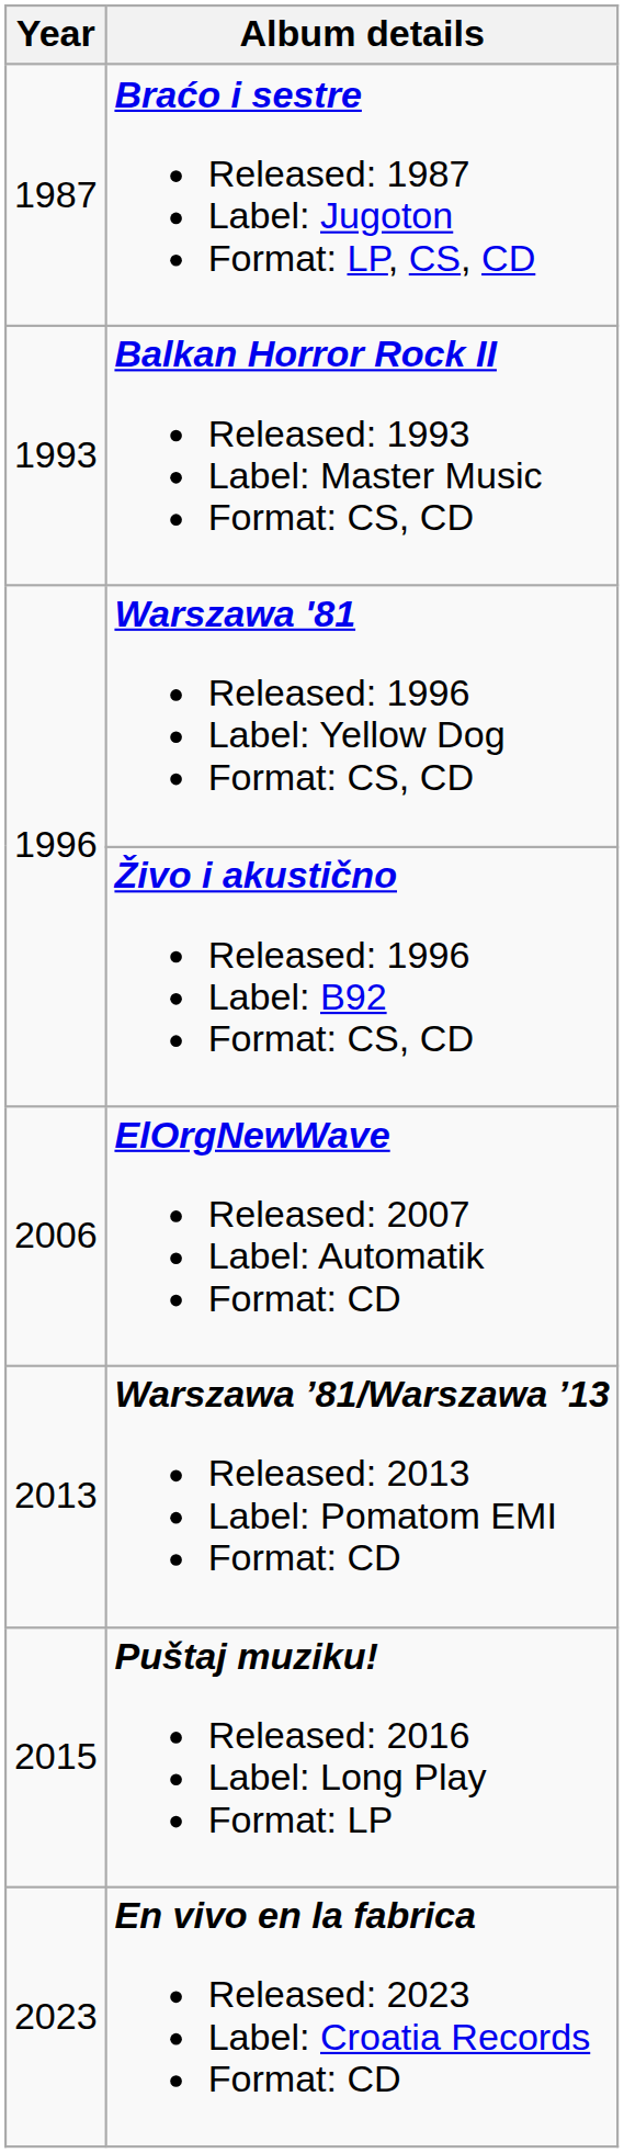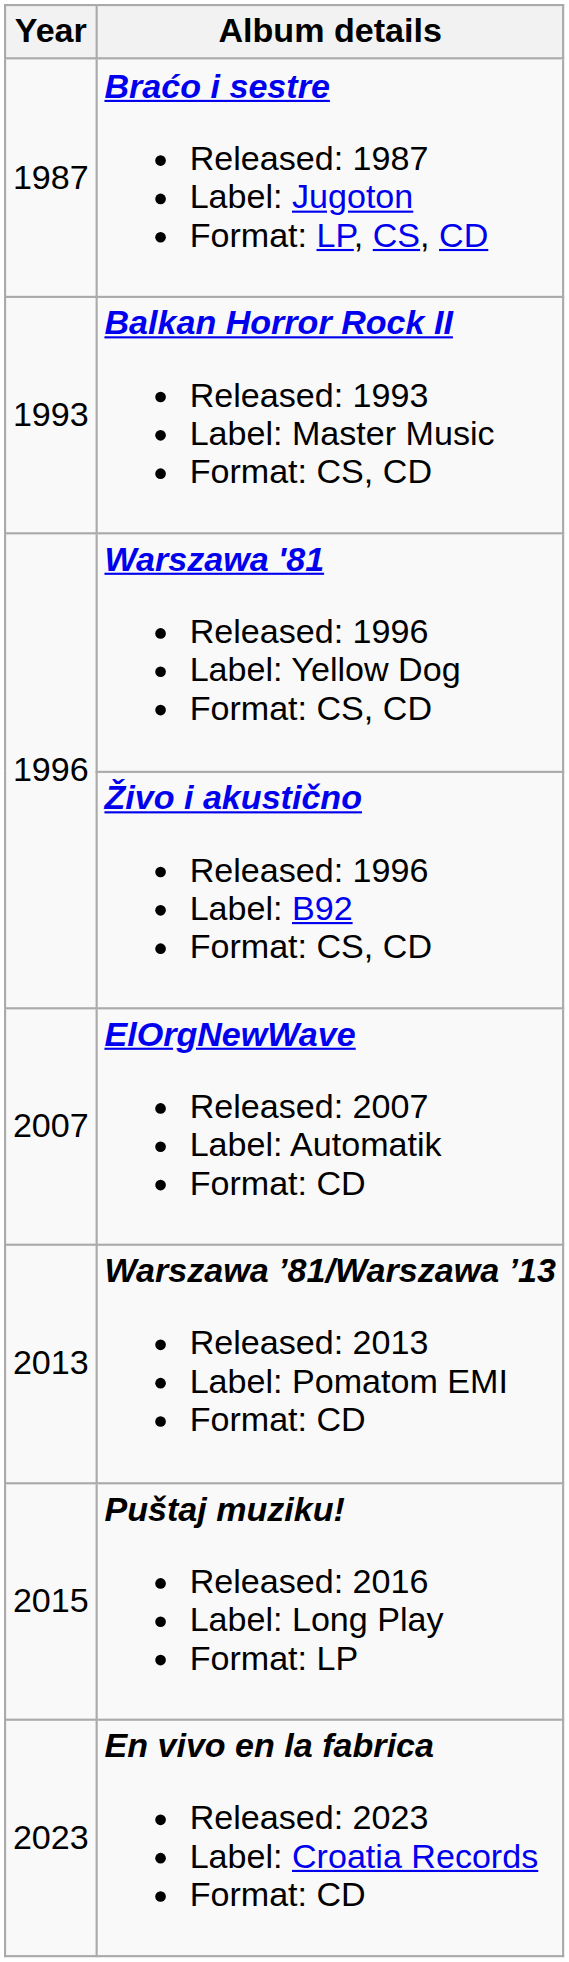 <table class ="wikitable">
 <tr>
 <th>Year</th>
 <th>Album details</th>
 </tr>
 <tr>
 <td style="text-align:center;">1987</td>
 <td><strong><em><a href='#'>Braćo i sestre</a></em></strong><br><ul><li>Released: 1987</li><li>Label: <a href='#'>Jugoton</a></li><li>Format: <a href='#'>LP</a>, <a href='#'>CS</a>, <a href='#'>CD</a></li></ul></td>
 </tr>
 <tr>
 <td style="text-align:center;">1993</td>
 <td><strong><em><a href='#'>Balkan Horror Rock II</a></em></strong><br><ul><li>Released: 1993</li><li>Label: Master Music</li><li>Format: CS, CD</li></ul></td>
 </tr>
 <tr>
 <td style="text-align:center;" rowspan="2">1996</td>
 <td><strong><em><a href='#'>Warszawa '81</a></em></strong><br><ul><li>Released: 1996</li><li>Label: Yellow Dog</li><li>Format: CS, CD</li></ul></td>
 </tr>
 <tr>
 <td><strong><em><a href='#'>Živo i akustično</a></em></strong><br><ul><li>Released: 1996</li><li>Label: <a href='#'>B92</a></li><li>Format: CS, CD</li></ul></td>
 </tr>
 <tr>
-<td style="text-align:center;">2006</td>
+<td style="text-align:center;">2007</td>
 <td><strong><em><a href='#'>ElOrgNewWave</a></em></strong><br><ul><li>Released: 2007</li><li>Label: Automatik</li><li>Format: CD</li></ul></td>
 </tr>
 <tr>
 <td style="text-align:center;">2013</td>
 <td><strong><em>Warszawa ’81/Warszawa ’13</em></strong><br><ul><li>Released: 2013</li><li>Label: Pomatom EMI</li><li>Format: CD</li></ul></td>
 </tr>
 <tr>
 <td style="text-align:center;">2015</td>
 <td><strong><em>Puštaj muziku!</em></strong><br><ul><li>Released: 2016</li><li>Label: Long Play</li><li>Format: LP</li></ul></td>
 </tr>
 <tr>
 <td style="text-align:center;">2023</td>
 <td><strong><em>En vivo en la fabrica</em></strong><br><ul><li>Released: 2023</li><li>Label: <a href='#'>Croatia Records</a></li><li>Format: CD</li></ul></td>
 </tr>
 </table>
